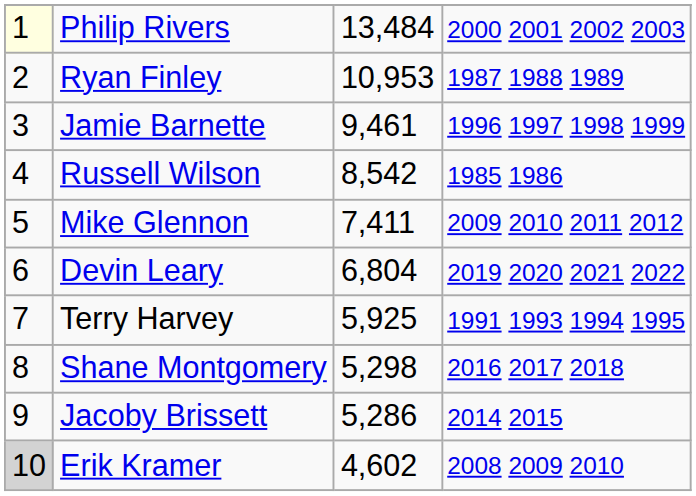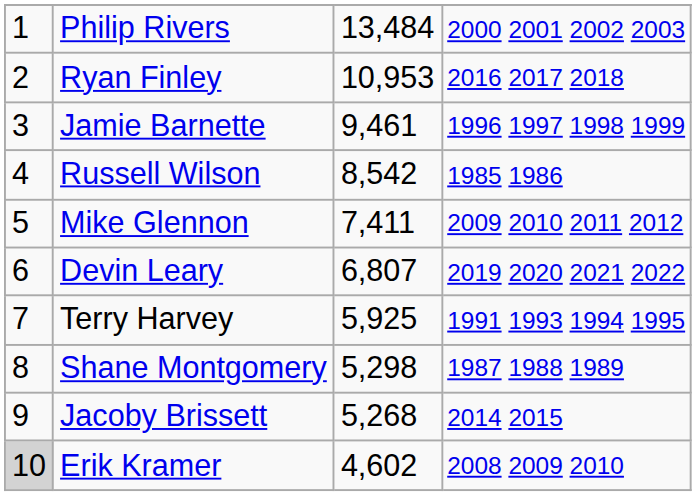 <table class="wikitable">
 <tr>
 </tr>
 <tr>
-<td style="background: lightyellow;">1</td>
+<td>1</td>
 <td><a href='#'>Philip Rivers</a></td>
 <td>13,484</td>
 <td style="font-size:80%;"><a href='#'>2000</a> <a href='#'>2001</a> <a href='#'>2002</a> <a href='#'>2003</a></td>
 </tr>
 <tr>
 <td>2</td>
 <td><a href='#'>Ryan Finley</a></td>
 <td>10,953</td>
-<td style="font-size:80%;"><a href='#'>1987</a> <a href='#'>1988</a> <a href='#'>1989</a></td>
+<td style="font-size:80%;"><a href='#'>2016</a> <a href='#'>2017</a> <a href='#'>2018</a></td>
 </tr>
 <tr>
 <td>3</td>
 <td><a href='#'>Jamie Barnette</a></td>
 <td>9,461</td>
 <td style="font-size:80%;"><a href='#'>1996</a> <a href='#'>1997</a> <a href='#'>1998</a> <a href='#'>1999</a></td>
 </tr>
 <tr>
 <td>4</td>
 <td><a href='#'>Russell Wilson</a></td>
 <td>8,542</td>
 <td style="font-size:80%;"><a href='#'>1985</a> <a href='#'>1986</a></td>
 </tr>
 <tr>
 <td>5</td>
 <td><a href='#'>Mike Glennon</a></td>
 <td>7,411</td>
 <td style="font-size:80%;"><a href='#'>2009</a> <a href='#'>2010</a> <a href='#'>2011</a> <a href='#'>2012</a></td>
 </tr>
 <tr>
 <td>6</td>
 <td><a href='#'>Devin Leary</a></td>
-<td>6,804</td>
+<td>6,807</td>
 <td style="font-size:80%;"><a href='#'>2019</a> <a href='#'>2020</a> <a href='#'>2021</a> <a href='#'>2022</a></td>
 </tr>
 <tr>
 <td>7</td>
 <td>Terry Harvey</td>
 <td>5,925</td>
 <td style="font-size:80%;"><a href='#'>1991</a> <a href='#'>1993</a> <a href='#'>1994</a> <a href='#'>1995</a></td>
 </tr>
 <tr>
 <td>8</td>
 <td><a href='#'>Shane Montgomery</a></td>
 <td>5,298</td>
-<td style="font-size:80%;"><a href='#'>2016</a> <a href='#'>2017</a> <a href='#'>2018</a></td>
+<td style="font-size:80%;"><a href='#'>1987</a> <a href='#'>1988</a> <a href='#'>1989</a></td>
 </tr>
 <tr>
 <td>9</td>
 <td><a href='#'>Jacoby Brissett</a></td>
-<td>5,286</td>
+<td>5,268</td>
 <td style="font-size:80%;"><a href='#'>2014</a> <a href='#'>2015</a></td>
 </tr>
 <tr>
 <td style="background: lightgrey;">10</td>
 <td><a href='#'>Erik Kramer</a></td>
 <td>4,602</td>
 <td style="font-size:80%;"><a href='#'>2008</a> <a href='#'>2009</a> <a href='#'>2010</a></td>
 </tr>
 </table>
